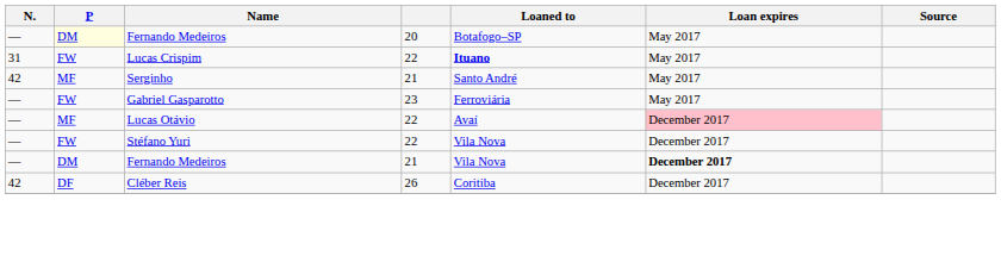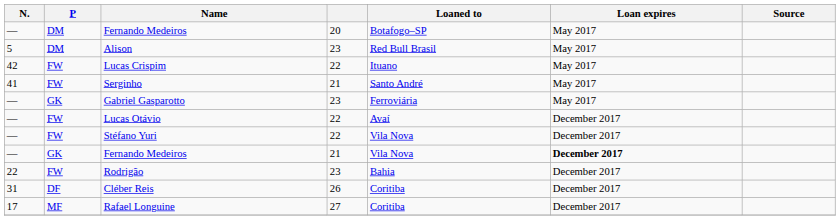 <table class="wikitable sortable" style="width:75%; text-align:center; font-size:95%; text-align:left">
 <tr>
 <th>N.</th>
 <th><a href='#'>P</a></th>
 <th>Name</th>
 <th></th>
 <th>Loaned to</th>
 <th>Loan expires</th>
 <th>Source</th>
 </tr>
 <tr>
 <td>—</td>
-<td style="background: lightyellow;"><a href='#'>DM</a></td>
+<td><a href='#'>DM</a></td>
 <td style="text-align:left;"> <a href='#'>Fernando Medeiros</a></td>
 <td>20</td>
 <td style="text-align:left;"><a href='#'>Botafogo–SP</a></td>
 <td>May 2017</td>
 <td></td>
 </tr>
 <tr>
-<td>31</td>
-<td><a href='#'>FW</a></td>
-<td style="text-align:left;"> <a href='#'>Lucas Crispim</a></td>
-<td>22</td>
-<td style="text-align:left;"><strong><a href='#'>Ituano</a></strong></td>
+<td>5</td>
+<td><a href='#'>DM</a></td>
+<td style="text-align:left;"> <a href='#'>Alison</a></td>
+<td>23</td>
+<td style="text-align:left;"><a href='#'>Red Bull Brasil</a></td>
 <td>May 2017</td>
 <td></td>
 </tr>
 <tr>
 <td>42</td>
-<td><a href='#'>MF</a></td>
+<td><a href='#'>FW</a></td>
+<td style="text-align:left;"> <a href='#'>Lucas Crispim</a></td>
+<td>22</td>
+<td style="text-align:left;"><a href='#'>Ituano</a></td>
+<td>May 2017</td>
+<td></td>
+</tr>
+<tr>
+<td>41</td>
+<td><a href='#'>FW</a></td>
 <td style="text-align:left;"> <a href='#'>Serginho</a></td>
 <td>21</td>
 <td style="text-align:left;"><a href='#'>Santo André</a></td>
 <td>May 2017</td>
 <td></td>
 </tr>
 <tr>
 <td>—</td>
-<td><a href='#'>FW</a></td>
+<td><a href='#'>GK</a></td>
 <td style="text-align:left;"> <a href='#'>Gabriel Gasparotto</a></td>
 <td>23</td>
 <td style="text-align:left;"><a href='#'>Ferroviária</a></td>
 <td>May 2017</td>
 <td></td>
 </tr>
 <tr>
 <td>—</td>
-<td><a href='#'>MF</a></td>
+<td><a href='#'>FW</a></td>
 <td style="text-align:left;"> <a href='#'>Lucas Otávio</a></td>
 <td>22</td>
 <td style="text-align:left;"><a href='#'>Avaí</a></td>
-<td style="background: pink;">December 2017</td>
+<td>December 2017</td>
 <td></td>
 </tr>
 <tr>
 <td>—</td>
 <td><a href='#'>FW</a></td>
 <td style="text-align:left;"> <a href='#'>Stéfano Yuri</a></td>
 <td>22</td>
 <td style="text-align:left;"><a href='#'>Vila Nova</a></td>
 <td>December 2017</td>
 <td></td>
 </tr>
 <tr>
 <td>—</td>
-<td><a href='#'>DM</a></td>
+<td><a href='#'>GK</a></td>
 <td style="text-align:left;"> <a href='#'>Fernando Medeiros</a></td>
 <td>21</td>
 <td style="text-align:left;"><a href='#'>Vila Nova</a></td>
 <td><strong>December 2017</strong></td>
 <td></td>
 </tr>
 <tr>
-<td>42</td>
+<td>22</td>
+<td><a href='#'>FW</a></td>
+<td style="text-align:left;"> <a href='#'>Rodrigão</a></td>
+<td>23</td>
+<td style="text-align:left;"><a href='#'>Bahia</a></td>
+<td>December 2017</td>
+<td></td>
+</tr>
+<tr>
+<td>31</td>
 <td><a href='#'>DF</a></td>
 <td style="text-align:left;"> <a href='#'>Cléber Reis</a></td>
 <td>26</td>
 <td style="text-align:left;"><a href='#'>Coritiba</a></td>
 <td>December 2017</td>
 <td></td>
 </tr>
 <tr>
+<td>17</td>
+<td><a href='#'>MF</a></td>
+<td style="text-align:left;"> <a href='#'>Rafael Longuine</a></td>
+<td>27</td>
+<td style="text-align:left;"><a href='#'>Coritiba</a></td>
+<td>December 2017</td>
+<td></td>
+</tr>
+<tr>
 </tr>
 </table>
